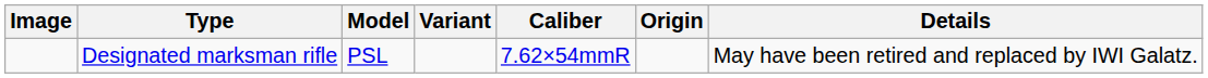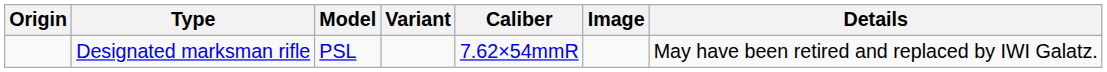 <table class="wikitable">
 <tr>
-<th>Image</th>
+<th>Origin</th>
 <th>Type</th>
 <th>Model</th>
 <th>Variant</th>
 <th>Caliber</th>
-<th>Origin</th>
+<th>Image</th>
 <th>Details</th>
 </tr>
 <tr>
 <td></td>
 <td><a href='#'>Designated marksman rifle</a></td>
 <td><a href='#'>PSL</a></td>
 <td></td>
 <td><a href='#'>7.62×54mmR</a></td>
 <td></td>
 <td>May have been retired and replaced by IWI Galatz.</td>
 </tr>
 </table>
